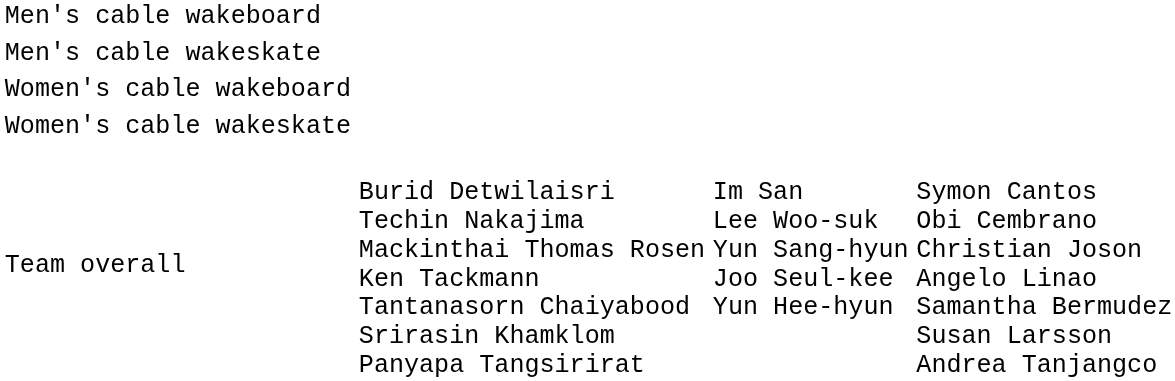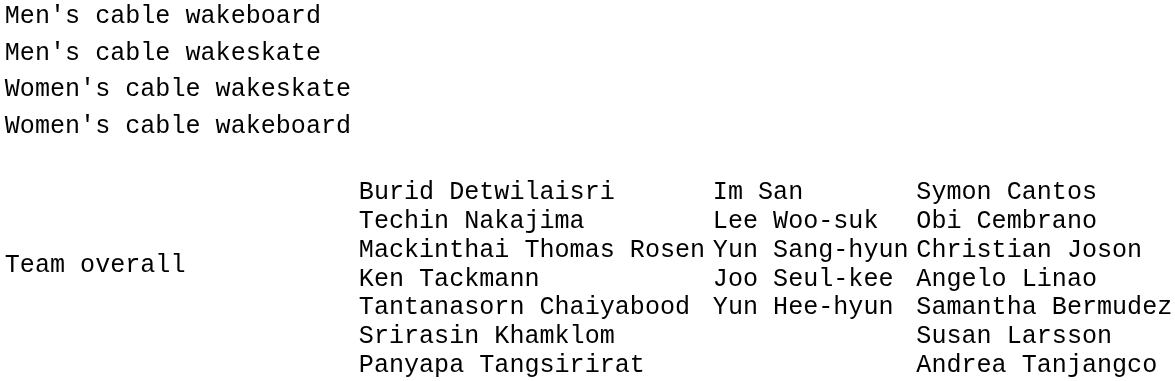 <table>
 <tr>
 <td>Men's cable wakeboard</td>
 <td></td>
 <td></td>
 <td></td>
 </tr>
 <tr>
 <td>Men's cable wakeskate</td>
 <td></td>
 <td></td>
 <td></td>
 </tr>
 <tr>
-<td>Women's cable wakeboard</td>
+<td>Women's cable wakeskate</td>
 <td></td>
 <td></td>
 <td></td>
 </tr>
 <tr>
-<td>Women's cable wakeskate</td>
+<td>Women's cable wakeboard</td>
 <td></td>
 <td></td>
 <td></td>
 </tr>
 <tr>
 <td>Team overall</td>
 <td><br>Burid Detwilaisri<br>Techin Nakajima<br>Mackinthai Thomas Rosen<br>Ken Tackmann<br>Tantanasorn Chaiyabood<br>Srirasin Khamklom<br>Panyapa Tangsirirat</td>
 <td valign=top><br>Im San<br>Lee Woo-suk<br>Yun Sang-hyun<br>Joo Seul-kee<br>Yun Hee-hyun</td>
 <td><br>Symon Cantos<br>Obi Cembrano<br>Christian Joson<br>Angelo Linao<br>Samantha Bermudez<br>Susan Larsson<br>Andrea Tanjangco</td>
 </tr>
 </table>
